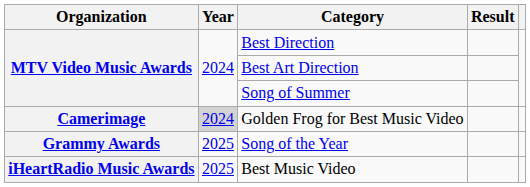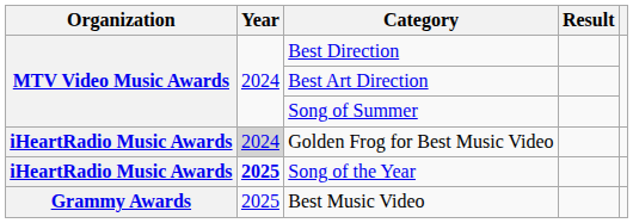 <table class="wikitable sortable plainrowheaders" style="border:none; margin:0;">
 <tr>
 <th scope="col">Organization</th>
 <th scope="col">Year</th>
 <th scope="col">Category</th>
 <th scope="col">Result</th>
 <th scope="col" class="unsortable"></th>
 </tr>
 <tr>
 <th scope="row" rowspan="3"><a href='#'>MTV Video Music Awards</a></th>
 <td rowspan="3"><a href='#'>2024</a></td>
 <td><a href='#'>Best Direction</a></td>
 <td></td>
 <td style="text-align:center" rowspan="3"></td>
 </tr>
 <tr>
 <td><a href='#'>Best Art Direction</a></td>
 <td></td>
 </tr>
 <tr>
 <td><a href='#'>Song of Summer</a></td>
 <td></td>
 </tr>
 <tr>
-<th scope="row"><a href='#'>Camerimage</a></th>
+<th scope="row"><a href='#'>iHeartRadio Music Awards</a></th>
 <td style="background: lightgrey;"><a href='#'>2024</a></td>
 <td>Golden Frog for Best Music Video</td>
 <td></td>
 <td style="text-align:center"></td>
 </tr>
 <tr>
-<th scope="row"><a href='#'>Grammy Awards</a></th>
-<td><a href='#'>2025</a></td>
+<th scope="row"><a href='#'>iHeartRadio Music Awards</a></th>
+<td><strong><a href='#'>2025</a></strong></td>
 <td><a href='#'>Song of the Year</a></td>
 <td></td>
 <td style="text-align:center"></td>
 </tr>
 <tr>
-<th scope="row"><a href='#'>iHeartRadio Music Awards</a></th>
+<th scope="row"><a href='#'>Grammy Awards</a></th>
 <td><a href='#'>2025</a></td>
 <td>Best Music Video</td>
 <td></td>
 <td style="text-align:center;"></td>
 </tr>
 </table>
